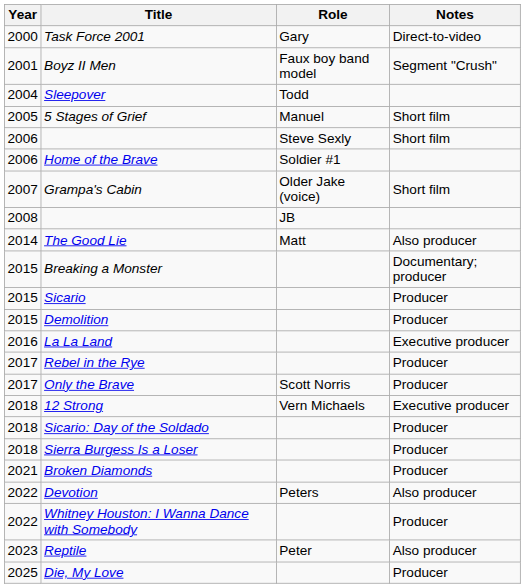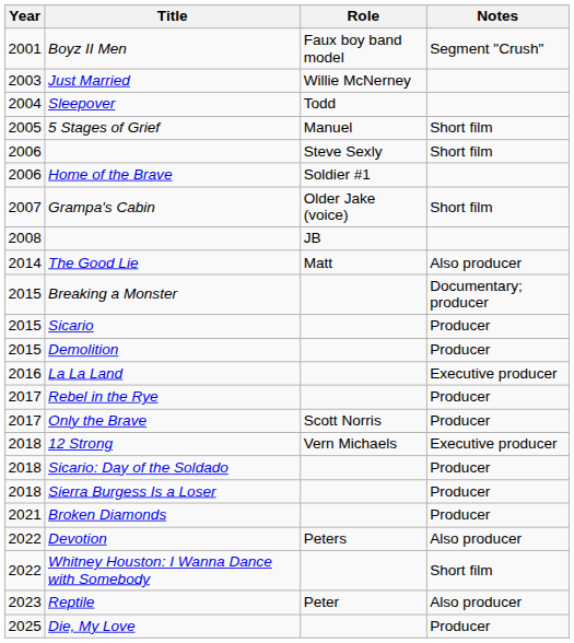 <table class="wikitable sortable">
 <tr>
 <th>Year</th>
 <th>Title</th>
 <th>Role</th>
 <th scope="col" class="unsortable">Notes</th>
 </tr>
 <tr>
-<td>2000</td>
-<td><em>Task Force 2001</em></td>
-<td>Gary</td>
-<td>Direct-to-video</td>
-</tr>
-<tr>
 <td>2001</td>
 <td><em>Boyz II Men</em></td>
 <td>Faux boy band model</td>
 <td>Segment "Crush"</td>
+</tr>
+<tr>
+<td>2003</td>
+<td><em><a href='#'>Just Married</a></em></td>
+<td>Willie McNerney</td>
+<td></td>
 </tr>
 <tr>
 <td>2004</td>
 <td><em><a href='#'>Sleepover</a></em></td>
 <td>Todd</td>
 <td></td>
 </tr>
 <tr>
 <td>2005</td>
 <td><em>5 Stages of Grief</em></td>
 <td>Manuel</td>
 <td>Short film</td>
 </tr>
 <tr>
 <td>2006</td>
 <td><em></em></td>
 <td>Steve Sexly</td>
 <td>Short film</td>
 </tr>
 <tr>
 <td>2006</td>
 <td><em><a href='#'>Home of the Brave</a></em></td>
 <td>Soldier #1</td>
 <td></td>
 </tr>
 <tr>
 <td>2007</td>
 <td><em>Grampa's Cabin</em></td>
 <td>Older Jake (voice)</td>
 <td>Short film</td>
 </tr>
 <tr>
 <td>2008</td>
 <td><em></em></td>
 <td>JB</td>
 <td></td>
 </tr>
 <tr>
 <td>2014</td>
 <td><em><a href='#'>The Good Lie</a></em></td>
 <td>Matt</td>
 <td>Also producer</td>
 </tr>
 <tr>
 <td>2015</td>
 <td><em>Breaking a Monster</em></td>
 <td></td>
 <td>Documentary; producer</td>
 </tr>
 <tr>
 <td>2015</td>
 <td><em><a href='#'>Sicario</a></em></td>
 <td></td>
 <td>Producer</td>
 </tr>
 <tr>
 <td>2015</td>
 <td><em><a href='#'>Demolition</a></em></td>
 <td></td>
 <td>Producer</td>
 </tr>
 <tr>
 <td>2016</td>
 <td><em><a href='#'>La La Land</a></em></td>
 <td></td>
 <td>Executive producer</td>
 </tr>
 <tr>
 <td>2017</td>
 <td><em><a href='#'>Rebel in the Rye</a></em></td>
 <td></td>
 <td>Producer</td>
 </tr>
 <tr>
 <td>2017</td>
 <td><em><a href='#'>Only the Brave</a></em></td>
 <td>Scott Norris</td>
 <td>Producer</td>
 </tr>
 <tr>
 <td>2018</td>
 <td><em><a href='#'>12 Strong</a></em></td>
 <td>Vern Michaels</td>
 <td>Executive producer</td>
 </tr>
 <tr>
 <td>2018</td>
 <td><em><a href='#'>Sicario: Day of the Soldado</a></em></td>
 <td></td>
 <td>Producer</td>
 </tr>
 <tr>
 <td>2018</td>
 <td><em><a href='#'>Sierra Burgess Is a Loser</a></em></td>
 <td></td>
 <td>Producer</td>
 </tr>
 <tr>
 <td>2021</td>
 <td><em><a href='#'>Broken Diamonds</a></em></td>
 <td></td>
 <td>Producer</td>
 </tr>
 <tr>
 <td>2022</td>
 <td><em><a href='#'>Devotion</a></em></td>
 <td>Peters</td>
 <td>Also producer</td>
 </tr>
 <tr>
 <td>2022</td>
 <td><em><a href='#'>Whitney Houston: I Wanna Dance with Somebody</a></em></td>
 <td></td>
-<td>Producer</td>
+<td>Short film</td>
 </tr>
 <tr>
 <td>2023</td>
 <td><em><a href='#'>Reptile</a></em></td>
 <td>Peter</td>
 <td>Also producer</td>
 </tr>
 <tr>
 <td>2025</td>
 <td><em><a href='#'>Die, My Love</a></em></td>
 <td></td>
 <td>Producer</td>
 </tr>
 </table>
